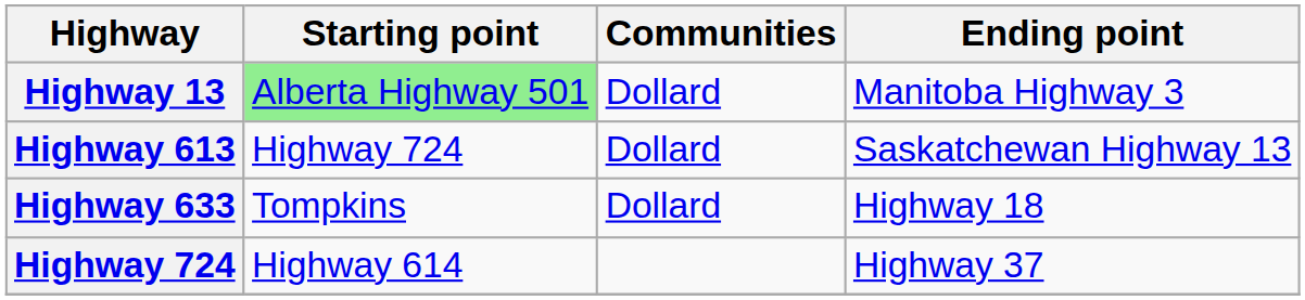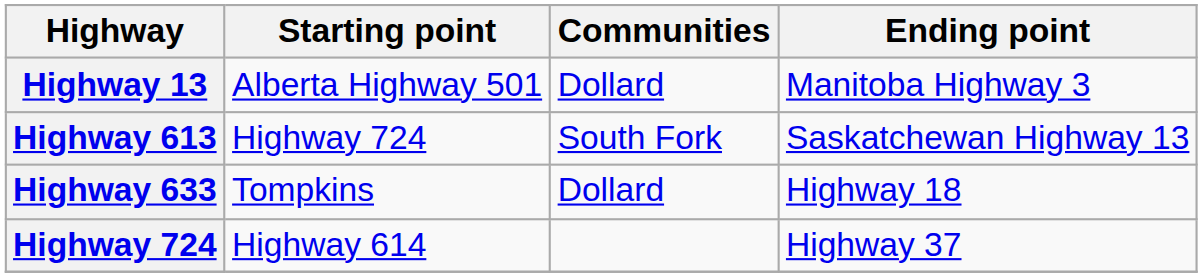 <table class="wikitable"  style="margin:0 auto;">
 <tr>
 <th>Highway</th>
 <th>Starting point</th>
 <th>Communities</th>
 <th>Ending point</th>
 </tr>
 <tr>
 <th><a href='#'>Highway 13</a></th>
-<td style="background: lightgreen;"><a href='#'>Alberta Highway 501</a></td>
+<td><a href='#'>Alberta Highway 501</a></td>
 <td><a href='#'>Dollard</a></td>
 <td><a href='#'>Manitoba Highway 3</a></td>
 </tr>
 <tr>
 <th><a href='#'>Highway 613</a></th>
 <td><a href='#'>Highway 724</a></td>
-<td><a href='#'>Dollard</a></td>
+<td><a href='#'>South Fork</a></td>
 <td><a href='#'>Saskatchewan Highway 13</a></td>
 </tr>
 <tr>
 <th><a href='#'>Highway 633</a></th>
 <td><a href='#'>Tompkins</a></td>
 <td><a href='#'>Dollard</a></td>
 <td><a href='#'>Highway 18</a></td>
 </tr>
 <tr>
 <th><a href='#'>Highway 724</a></th>
 <td><a href='#'>Highway 614</a></td>
 <td></td>
 <td><a href='#'>Highway 37</a></td>
 </tr>
 <tr>
 </tr>
 </table>
